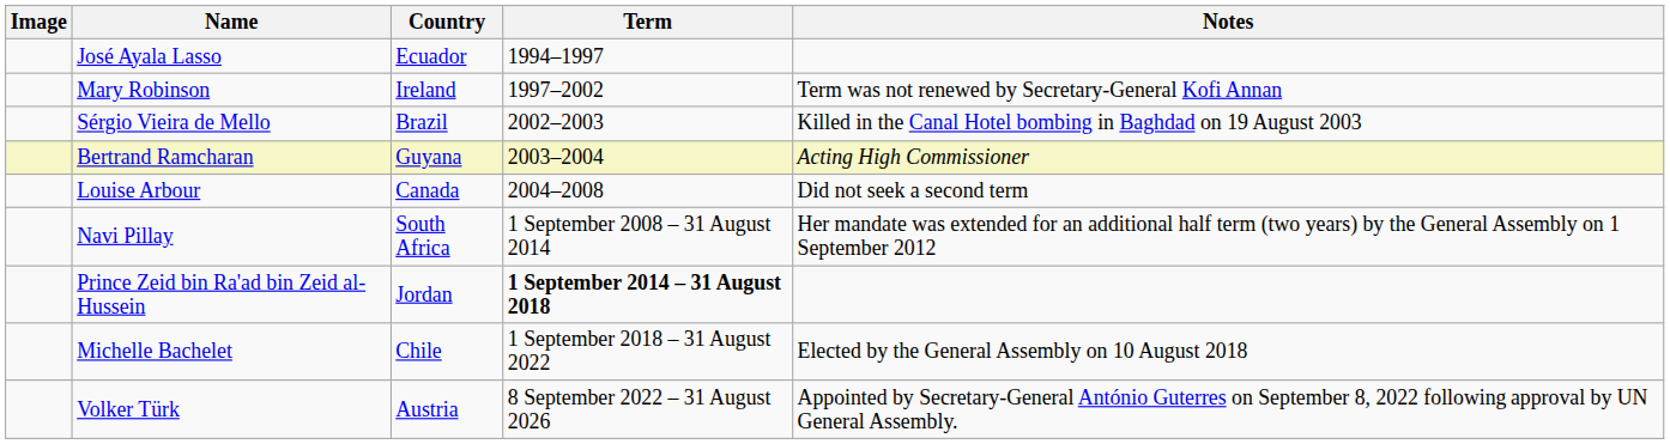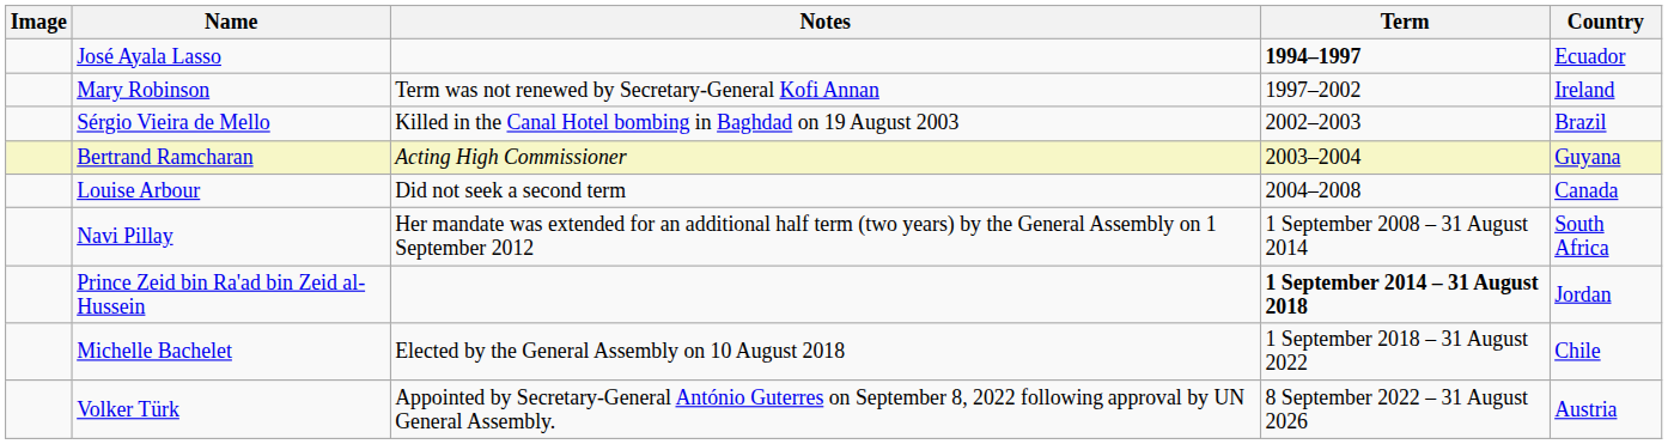 <table class="wikitable">
 <tr>
 <th>Image</th>
 <th>Name</th>
+<th>Notes</th>
+<th>Term</th>
 <th>Country</th>
-<th>Term</th>
-<th>Notes</th>
 </tr>
 <tr>
 <td></td>
 <td><a href='#'>José Ayala Lasso</a></td>
+<td></td>
+<td><strong>1994–1997</strong></td>
 <td> <a href='#'>Ecuador</a></td>
-<td>1994–1997</td>
-<td></td>
 </tr>
 <tr>
 <td></td>
 <td><a href='#'>Mary Robinson</a></td>
+<td>Term was not renewed by Secretary-General <a href='#'>Kofi Annan</a></td>
+<td>1997–2002</td>
 <td> <a href='#'>Ireland</a></td>
-<td>1997–2002</td>
-<td>Term was not renewed by Secretary-General <a href='#'>Kofi Annan</a></td>
 </tr>
 <tr>
 <td></td>
 <td><a href='#'>Sérgio Vieira de Mello</a></td>
+<td>Killed in the <a href='#'>Canal Hotel bombing</a> in <a href='#'>Baghdad</a> on 19 August 2003</td>
+<td>2002–2003</td>
 <td> <a href='#'>Brazil</a></td>
-<td>2002–2003</td>
-<td>Killed in the <a href='#'>Canal Hotel bombing</a> in <a href='#'>Baghdad</a> on 19 August 2003</td>
 </tr>
 <tr style="background:#f7f7c7">
 <td></td>
 <td><a href='#'>Bertrand Ramcharan</a></td>
+<td><em>Acting High Commissioner</em></td>
+<td>2003–2004</td>
 <td> <a href='#'>Guyana</a></td>
-<td>2003–2004</td>
-<td><em>Acting High Commissioner</em></td>
 </tr>
 <tr>
 <td></td>
 <td><a href='#'>Louise Arbour</a></td>
+<td>Did not seek a second term</td>
+<td>2004–2008</td>
 <td> <a href='#'>Canada</a></td>
-<td>2004–2008</td>
-<td>Did not seek a second term</td>
 </tr>
 <tr>
 <td></td>
 <td><a href='#'>Navi Pillay</a></td>
+<td>Her mandate was extended for an additional half term (two years) by the General Assembly on 1 September 2012</td>
+<td>1 September 2008 – 31 August 2014</td>
 <td> <a href='#'>South Africa</a></td>
-<td>1 September 2008 – 31 August 2014</td>
-<td>Her mandate was extended for an additional half term (two years) by the General Assembly on 1 September 2012</td>
 </tr>
 <tr>
 <td></td>
 <td><a href='#'>Prince Zeid bin Ra'ad bin Zeid al-Hussein</a></td>
+<td></td>
+<td><strong>1 September 2014 – 31 August 2018</strong></td>
 <td> <a href='#'>Jordan</a></td>
-<td><strong>1 September 2014 – 31 August 2018</strong></td>
-<td></td>
 </tr>
 <tr>
 <td></td>
 <td><a href='#'>Michelle Bachelet</a></td>
+<td>Elected by the General Assembly on 10 August 2018</td>
+<td>1 September 2018 – 31 August 2022</td>
 <td> <a href='#'>Chile</a></td>
-<td>1 September 2018 – 31 August 2022</td>
-<td>Elected by the General Assembly on 10 August 2018</td>
 </tr>
 <tr>
 <td></td>
 <td><a href='#'>Volker Türk</a></td>
+<td>Appointed by Secretary-General <a href='#'>António Guterres</a> on September 8, 2022 following approval by UN General Assembly. </td>
+<td>8 September 2022 – 31 August 2026</td>
 <td> <a href='#'>Austria</a></td>
-<td>8 September 2022 – 31 August 2026</td>
-<td>Appointed by Secretary-General <a href='#'>António Guterres</a> on September 8, 2022 following approval by UN General Assembly. </td>
 </tr>
 </table>
